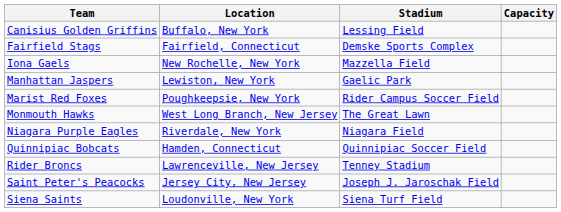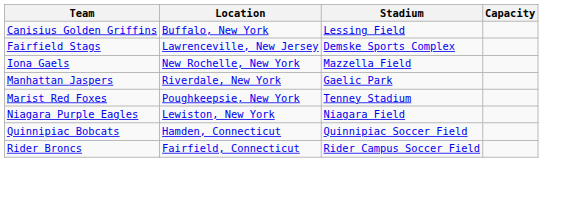 <table class="wikitable sortable" style="text-align: left;">
 <tr>
 <th>Team</th>
 <th>Location</th>
 <th>Stadium</th>
 <th>Capacity</th>
 </tr>
 <tr>
 <td><a href='#'>Canisius Golden Griffins</a></td>
 <td><a href='#'>Buffalo, New York</a></td>
 <td><a href='#'>Lessing Field</a></td>
 <td align="center"></td>
 </tr>
 <tr>
 <td><a href='#'>Fairfield Stags</a></td>
-<td><a href='#'>Fairfield, Connecticut</a></td>
+<td><a href='#'>Lawrenceville, New Jersey</a></td>
 <td><a href='#'>Demske Sports Complex</a></td>
 <td align="center"></td>
 </tr>
 <tr>
 <td><a href='#'>Iona Gaels</a></td>
 <td><a href='#'>New Rochelle, New York</a></td>
 <td><a href='#'>Mazzella Field</a></td>
 <td align="center"></td>
 </tr>
 <tr>
 <td><a href='#'>Manhattan Jaspers</a></td>
-<td><a href='#'>Lewiston, New York</a></td>
+<td><a href='#'>Riverdale, New York</a></td>
 <td><a href='#'>Gaelic Park</a></td>
 <td align="center"></td>
 </tr>
 <tr>
 <td><a href='#'>Marist Red Foxes</a></td>
 <td><a href='#'>Poughkeepsie, New York</a></td>
-<td><a href='#'>Rider Campus Soccer Field</a></td>
+<td><a href='#'>Tenney Stadium</a></td>
 <td align="center"></td>
 </tr>
 <tr>
-<td><a href='#'>Monmouth Hawks</a></td>
-<td><a href='#'>West Long Branch, New Jersey</a></td>
-<td><a href='#'>The Great Lawn</a></td>
-<td></td>
-</tr>
-<tr>
 <td><a href='#'>Niagara Purple Eagles</a></td>
-<td><a href='#'>Riverdale, New York</a></td>
+<td><a href='#'>Lewiston, New York</a></td>
 <td><a href='#'>Niagara Field</a></td>
 <td align="center"></td>
 </tr>
 <tr>
 <td><a href='#'>Quinnipiac Bobcats</a></td>
 <td><a href='#'>Hamden, Connecticut</a></td>
 <td><a href='#'>Quinnipiac Soccer Field</a></td>
 <td></td>
 </tr>
 <tr>
 <td><a href='#'>Rider Broncs</a></td>
-<td><a href='#'>Lawrenceville, New Jersey</a></td>
-<td><a href='#'>Tenney Stadium</a></td>
-<td align="center"></td>
-</tr>
-<tr>
-<td><a href='#'>Saint Peter's Peacocks</a></td>
-<td><a href='#'>Jersey City, New Jersey</a></td>
-<td><a href='#'>Joseph J. Jaroschak Field</a></td>
-<td></td>
-</tr>
-<tr>
-<td><a href='#'>Siena Saints</a></td>
-<td><a href='#'>Loudonville, New York</a></td>
-<td><a href='#'>Siena Turf Field</a></td>
+<td><a href='#'>Fairfield, Connecticut</a></td>
+<td><a href='#'>Rider Campus Soccer Field</a></td>
 <td align="center"></td>
 </tr>
 </table>
